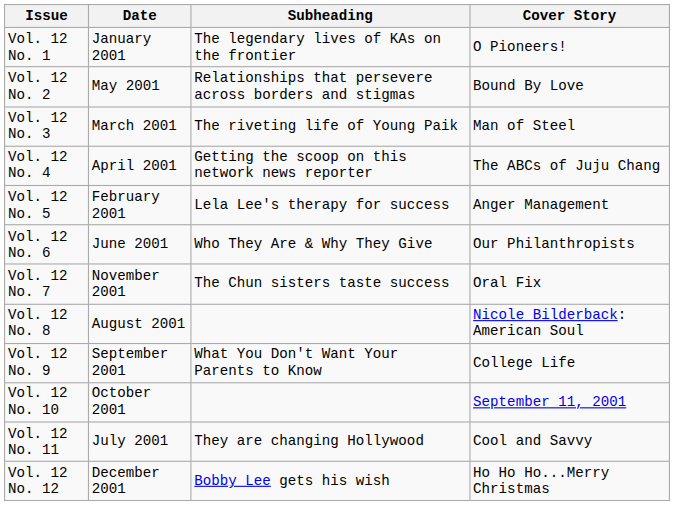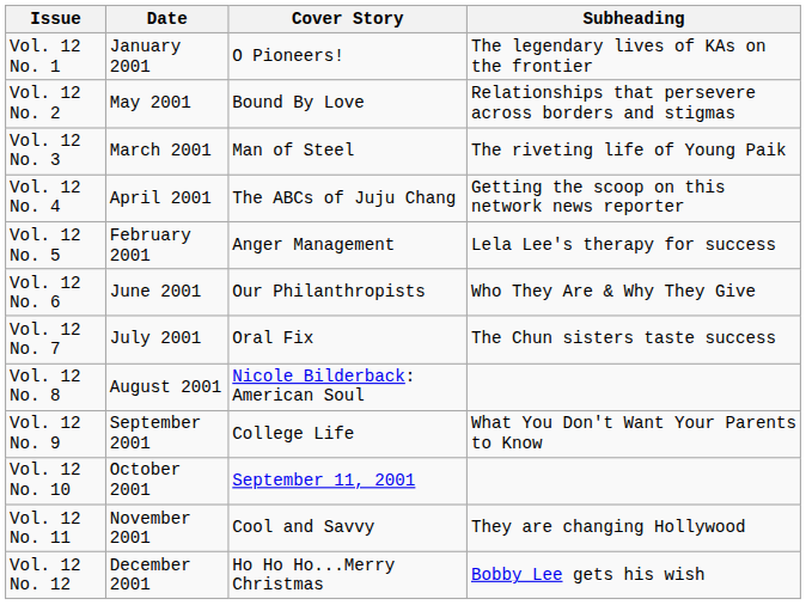 <table class="wikitable">
 <tr>
 <th>Issue</th>
 <th>Date</th>
+<th>Cover Story</th>
 <th>Subheading</th>
-<th>Cover Story</th>
 </tr>
 <tr>
 <td>Vol. 12 No. 1</td>
 <td>January 2001</td>
+<td>O Pioneers!</td>
 <td>The legendary lives of KAs on the frontier</td>
-<td>O Pioneers!</td>
 </tr>
 <tr>
 <td>Vol. 12 No. 2</td>
 <td>May 2001</td>
+<td>Bound By Love</td>
 <td>Relationships that persevere across borders and stigmas</td>
-<td>Bound By Love</td>
 </tr>
 <tr>
 <td>Vol. 12 No. 3</td>
 <td>March 2001</td>
+<td>Man of Steel</td>
 <td>The riveting life of Young Paik</td>
-<td>Man of Steel</td>
 </tr>
 <tr>
 <td>Vol. 12 No. 4</td>
 <td>April 2001</td>
+<td>The ABCs of Juju Chang</td>
 <td>Getting the scoop on this network news reporter</td>
-<td>The ABCs of Juju Chang</td>
 </tr>
 <tr>
 <td>Vol. 12 No. 5</td>
 <td>February 2001</td>
+<td>Anger Management</td>
 <td>Lela Lee's therapy for success</td>
-<td>Anger Management</td>
 </tr>
 <tr>
 <td>Vol. 12 No. 6</td>
 <td>June 2001</td>
+<td>Our Philanthropists</td>
 <td>Who They Are & Why They Give</td>
-<td>Our Philanthropists</td>
 </tr>
 <tr>
 <td>Vol. 12 No. 7</td>
-<td>November 2001</td>
+<td>July 2001</td>
+<td>Oral Fix</td>
 <td>The Chun sisters taste success</td>
-<td>Oral Fix</td>
 </tr>
 <tr>
 <td>Vol. 12 No. 8</td>
 <td>August 2001</td>
+<td><a href='#'>Nicole Bilderback</a>: American Soul</td>
 <td></td>
-<td><a href='#'>Nicole Bilderback</a>: American Soul</td>
 </tr>
 <tr>
 <td>Vol. 12 No. 9</td>
 <td>September 2001</td>
+<td>College Life</td>
 <td>What You Don't Want Your Parents to Know</td>
-<td>College Life</td>
 </tr>
 <tr>
 <td>Vol. 12 No. 10</td>
 <td>October 2001</td>
+<td><a href='#'>September 11, 2001</a></td>
 <td></td>
-<td><a href='#'>September 11, 2001</a></td>
 </tr>
 <tr>
 <td>Vol. 12 No. 11</td>
-<td>July 2001</td>
+<td>November 2001</td>
+<td>Cool and Savvy</td>
 <td>They are changing Hollywood</td>
-<td>Cool and Savvy</td>
 </tr>
 <tr>
 <td>Vol. 12 No. 12</td>
 <td>December 2001</td>
+<td>Ho Ho Ho...Merry Christmas</td>
 <td><a href='#'>Bobby Lee</a> gets his wish</td>
-<td>Ho Ho Ho...Merry Christmas</td>
 </tr>
 </table>
